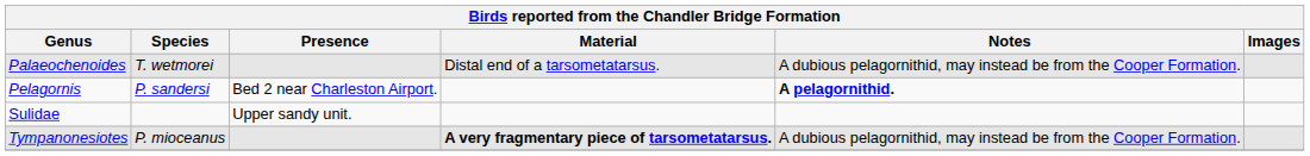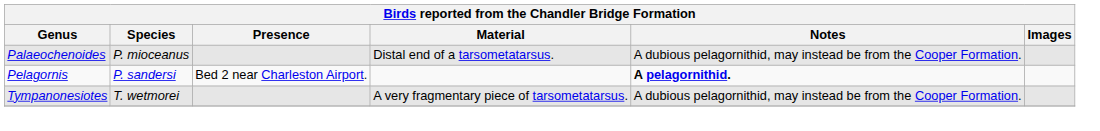 <table class="wikitable" align="center">
 <tr>
 <th colspan="6" align="center"><strong><a href='#'>Birds</a> reported from the Chandler Bridge Formation</strong></th>
 </tr>
 <tr>
 <th>Genus</th>
 <th>Species</th>
 <th>Presence</th>
 <th><strong>Material</strong></th>
 <th>Notes</th>
 <th>Images</th>
 </tr>
 <tr>
 <td style="background:#E6E6E6;"><em><a href='#'>Palaeochenoides</a></em></td>
-<td style="background:#E6E6E6;"><em>T. wetmorei</em></td>
+<td style="background:#E6E6E6;"><em>P. mioceanus</em></td>
 <td style="background:#E6E6E6;"></td>
 <td style="background:#E6E6E6;">Distal end of a <a href='#'>tarsometatarsus</a>.</td>
 <td style="background:#E6E6E6;">A dubious pelagornithid, may instead be from the <a href='#'>Cooper Formation</a>.</td>
 <td style="background:#E6E6E6;"></td>
 </tr>
 <tr>
 <td><em><a href='#'>Pelagornis</a></em></td>
 <td><em><a href='#'>P. sandersi</a></em></td>
 <td>Bed 2 near <a href='#'>Charleston Airport</a>.</td>
 <td></td>
 <td><strong>A <a href='#'>pelagornithid</a>.</strong></td>
 <td></td>
 </tr>
 <tr>
-<td><a href='#'>Sulidae</a></td>
-<td></td>
-<td>Upper sandy unit.</td>
-<td></td>
-<td></td>
-<td></td>
-</tr>
-<tr>
 <td style="background:#E6E6E6;"><em><a href='#'>Tympanonesiotes</a></em></td>
-<td style="background:#E6E6E6;"><em>P. mioceanus</em></td>
+<td style="background:#E6E6E6;"><em>T. wetmorei</em></td>
 <td style="background:#E6E6E6;"></td>
-<td style="background:#E6E6E6;"><strong>A very fragmentary piece of <a href='#'>tarsometatarsus</a>.</strong></td>
+<td style="background:#E6E6E6;">A very fragmentary piece of <a href='#'>tarsometatarsus</a>.</td>
 <td style="background:#E6E6E6;">A dubious pelagornithid, may instead be from the <a href='#'>Cooper Formation</a>.</td>
 <td style="background:#E6E6E6;"></td>
 </tr>
 <tr>
 </tr>
 </table>
